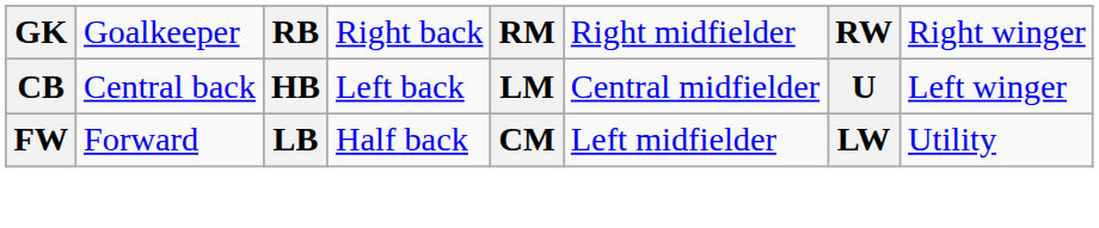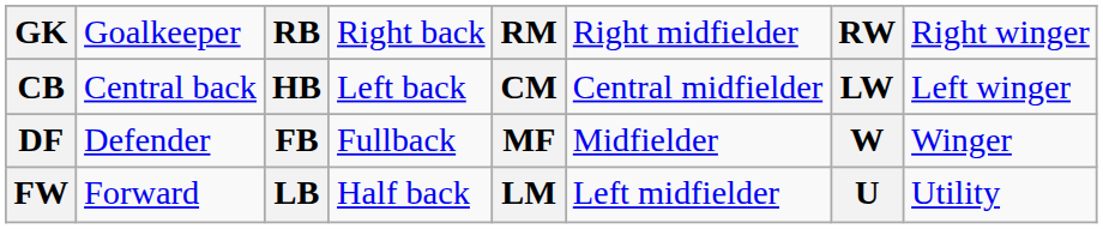 <table class="wikitable">
 <tr>
 <th>GK</th>
 <td><a href='#'>Goalkeeper</a></td>
 <th>RB</th>
 <td><a href='#'>Right back</a></td>
 <th>RM</th>
 <td><a href='#'>Right midfielder</a></td>
 <th>RW</th>
 <td><a href='#'>Right winger</a></td>
 </tr>
 <tr>
 <th>CB</th>
 <td><a href='#'>Central back</a></td>
 <th>HB</th>
 <td><a href='#'>Left back</a></td>
-<th>LM</th>
+<th>CM</th>
 <td><a href='#'>Central midfielder</a></td>
-<th>U</th>
+<th>LW</th>
 <td><a href='#'>Left winger</a></td>
+</tr>
+<tr>
+<th>DF</th>
+<td><a href='#'>Defender</a></td>
+<th>FB</th>
+<td><a href='#'>Fullback</a></td>
+<th>MF</th>
+<td><a href='#'>Midfielder</a></td>
+<th>W</th>
+<td><a href='#'>Winger</a></td>
 </tr>
 <tr>
 <th>FW</th>
 <td><a href='#'>Forward</a></td>
 <th>LB</th>
 <td><a href='#'>Half back</a></td>
-<th>CM</th>
+<th>LM</th>
 <td><a href='#'>Left midfielder</a></td>
-<th>LW</th>
+<th>U</th>
 <td><a href='#'>Utility</a></td>
 </tr>
 </table>
